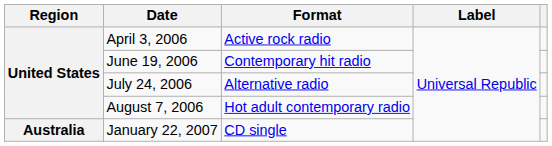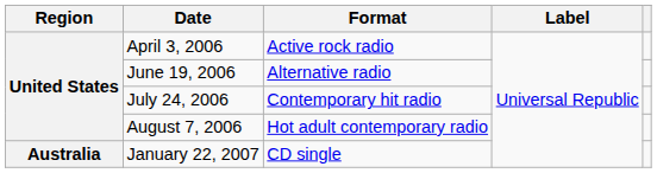 <table class="wikitable plainrowheaders">
 <tr>
 <th scope="col">Region</th>
 <th scope="col">Date</th>
 <th scope="col">Format</th>
 <th scope="col">Label</th>
 <th scope="col"></th>
 </tr>
 <tr>
 <th scope="row" rowspan="4">United States</th>
 <td>April 3, 2006</td>
 <td><a href='#'>Active rock radio</a></td>
 <td rowspan="5"><a href='#'>Universal Republic</a></td>
 <td></td>
 </tr>
 <tr>
 <td>June 19, 2006</td>
-<td><a href='#'>Contemporary hit radio</a></td>
+<td><a href='#'>Alternative radio</a></td>
 <td></td>
 </tr>
 <tr>
 <td>July 24, 2006</td>
-<td><a href='#'>Alternative radio</a></td>
+<td><a href='#'>Contemporary hit radio</a></td>
 <td></td>
 </tr>
 <tr>
 <td>August 7, 2006</td>
 <td><a href='#'>Hot adult contemporary radio</a></td>
 <td></td>
 </tr>
 <tr>
 <th scope="row">Australia</th>
 <td>January 22, 2007</td>
 <td><a href='#'>CD single</a></td>
 <td></td>
 </tr>
 </table>
